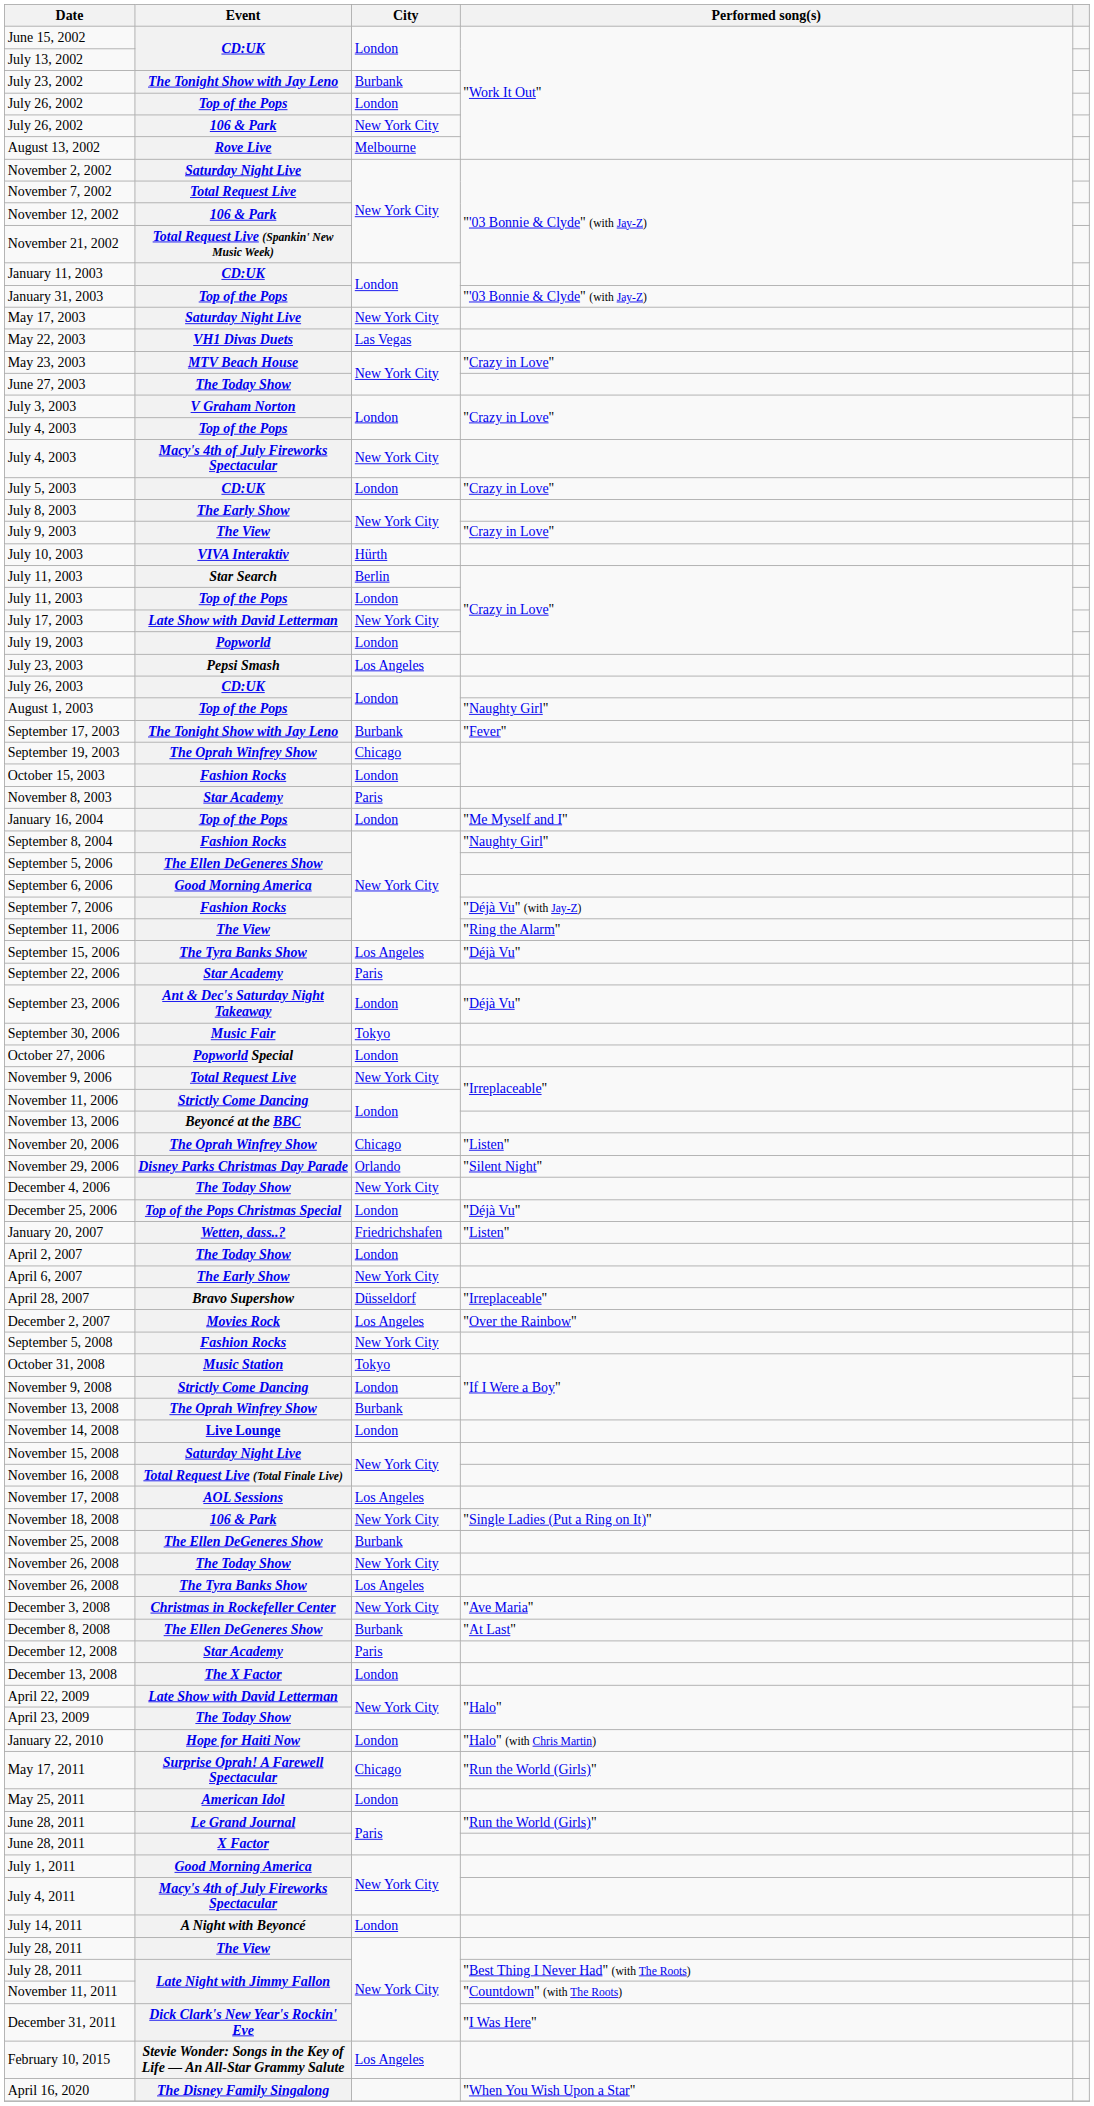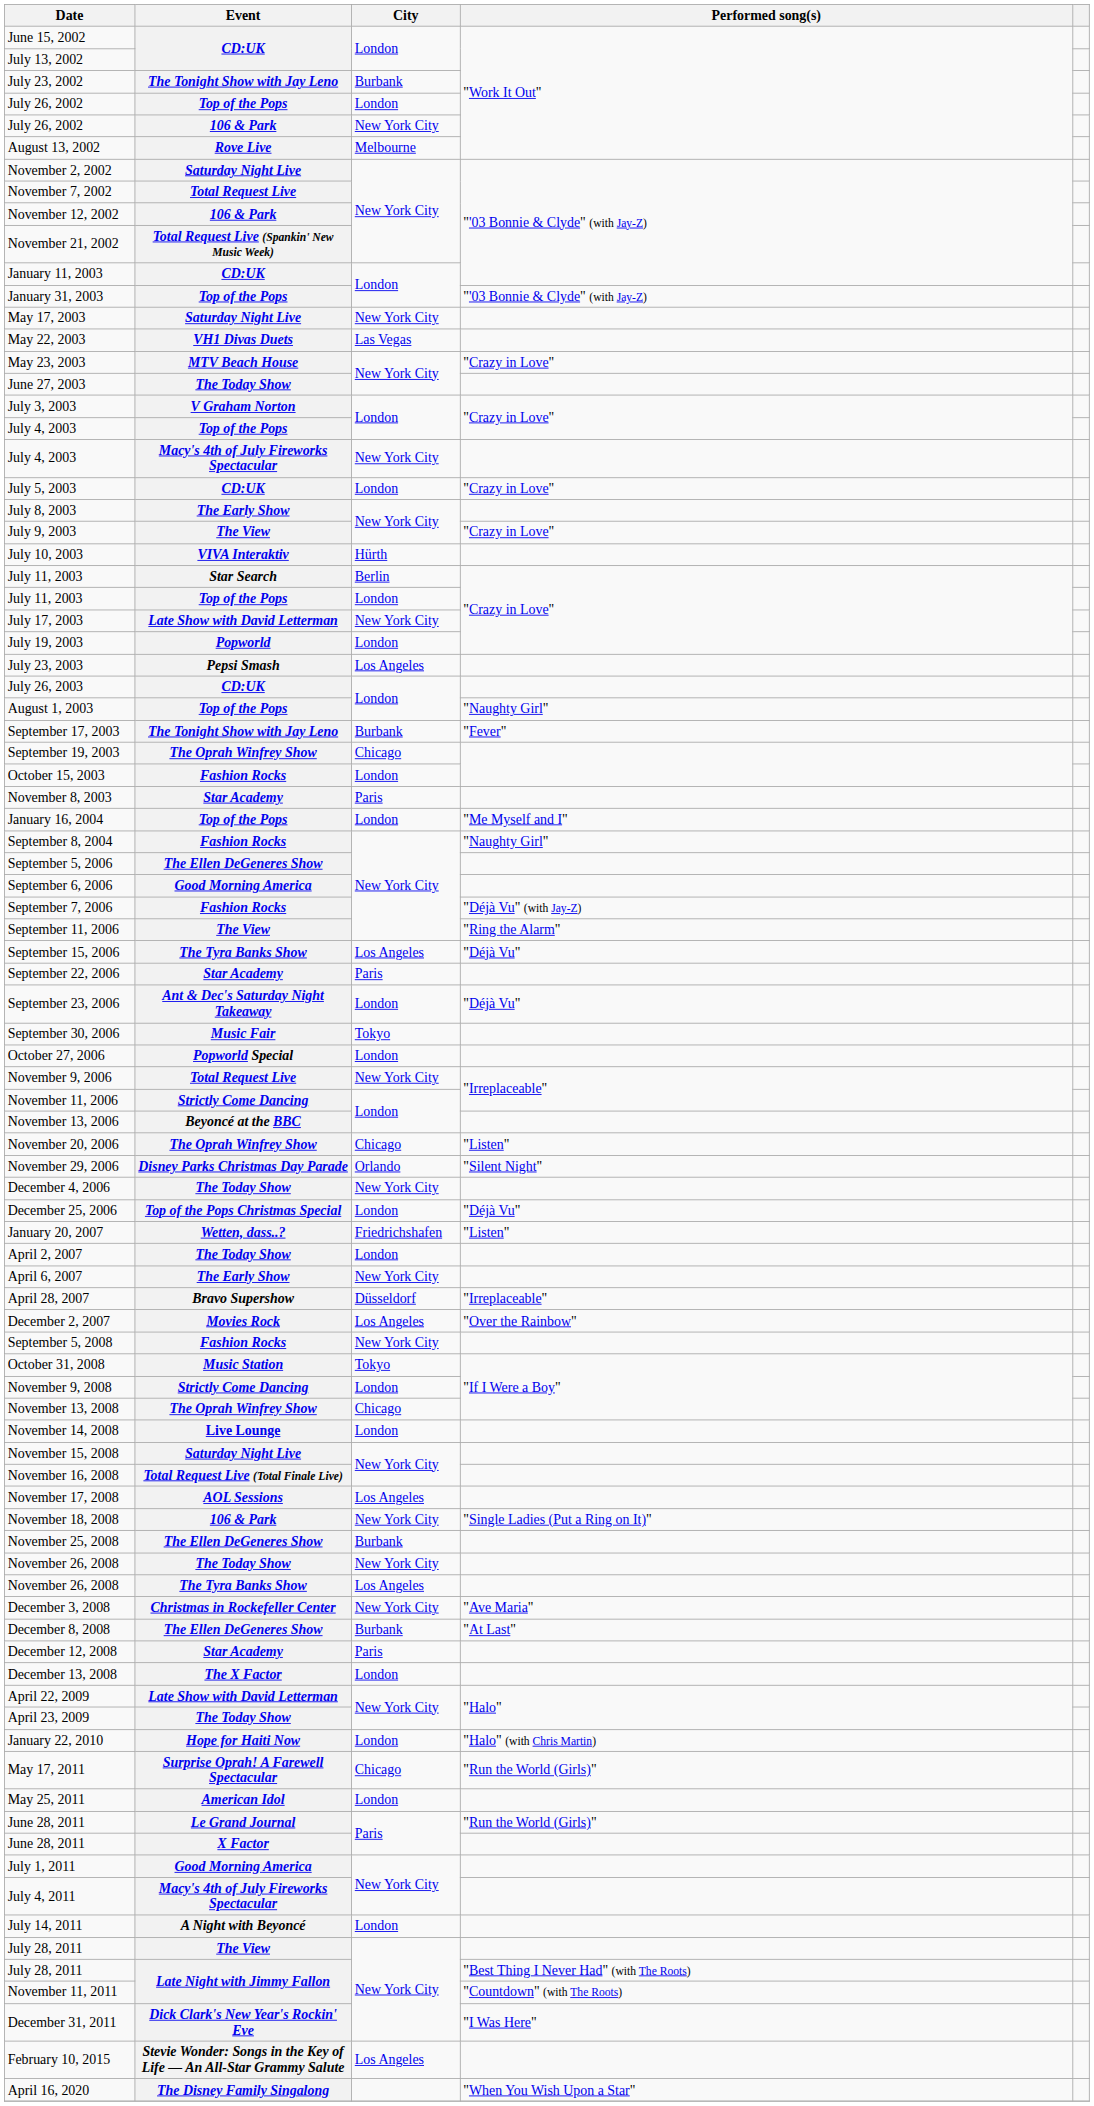 <table class="wikitable sortable plainrowheaders">
 <tr>
 <th style="width:12%;">Date</th>
 <th style="width:20%;">Event</th>
 <th style="width:10%;">City</th>
 <th class="unsortable">Performed song(s)</th>
 <th style"width=2%" class="unsortable"></th>
 </tr>
 <tr>
 <td>June 15, 2002</td>
 <th scope="row" rowspan=2><em><a href='#'>CD:UK</a></em></th>
 <td rowspan="2"><a href='#'>London</a></td>
 <td rowspan="6">"<a href='#'>Work It Out</a>"</td>
 <td></td>
 </tr>
 <tr>
 <td>July 13, 2002</td>
 <td></td>
 </tr>
 <tr>
 <td>July 23, 2002</td>
 <th scope="row"><em><a href='#'>The Tonight Show with Jay Leno</a></em></th>
 <td><a href='#'>Burbank</a></td>
 <td></td>
 </tr>
 <tr>
 <td>July 26, 2002</td>
 <th scope="row"><em><a href='#'>Top of the Pops</a></em></th>
 <td><a href='#'>London</a></td>
 <td></td>
 </tr>
 <tr>
 <td>July 26, 2002</td>
 <th scope="row"><em><a href='#'>106 & Park</a></em></th>
 <td><a href='#'>New York City</a></td>
 <td></td>
 </tr>
 <tr>
 <td>August 13, 2002</td>
 <th scope="row"><em><a href='#'>Rove Live</a></em></th>
 <td><a href='#'>Melbourne</a></td>
 <td></td>
 </tr>
 <tr>
 <td>November 2, 2002</td>
 <th scope="row"><em><a href='#'>Saturday Night Live</a></em></th>
 <td rowspan="4"><a href='#'>New York City</a></td>
 <td rowspan="5">"<a href='#'>'03 Bonnie & Clyde</a>" <small>(with <a href='#'>Jay-Z</a>)</small></td>
 <td></td>
 </tr>
 <tr>
 <td>November 7, 2002</td>
 <th scope="row"><em><a href='#'>Total Request Live</a></em></th>
 <td></td>
 </tr>
 <tr>
 <td>November 12, 2002</td>
 <th scope="row"><em><a href='#'>106 & Park</a></em></th>
 <td></td>
 </tr>
 <tr>
 <td>November 21, 2002</td>
 <th scope="row"><em><a href='#'>Total Request Live</a> <small>(Spankin' New Music Week)</small></em></th>
 <td></td>
 </tr>
 <tr>
 <td>January 11, 2003</td>
 <th scope="row"><em><a href='#'>CD:UK</a></em></th>
 <td rowspan=2><a href='#'>London</a></td>
 <td></td>
 </tr>
 <tr>
 <td>January 31, 2003</td>
 <th scope="row"><em><a href='#'>Top of the Pops</a></em></th>
 <td>"<a href='#'>'03 Bonnie & Clyde</a>" <small>(with <a href='#'>Jay-Z</a>)</small></td>
 <td></td>
 </tr>
 <tr>
 <td>May 17, 2003</td>
 <th scope="row"><em><a href='#'>Saturday Night Live</a></em></th>
 <td><a href='#'>New York City</a></td>
 <td></td>
 <td></td>
 </tr>
 <tr>
 <td>May 22, 2003</td>
 <th scope="row"><em><a href='#'>VH1 Divas Duets</a></em></th>
 <td><a href='#'>Las Vegas</a></td>
 <td></td>
 <td></td>
 </tr>
 <tr>
 <td>May 23, 2003</td>
 <th scope="row"><em><a href='#'>MTV Beach House</a></em></th>
 <td rowspan="2"><a href='#'>New York City</a></td>
 <td>"<a href='#'>Crazy in Love</a>"</td>
 <td></td>
 </tr>
 <tr>
 <td>June 27, 2003</td>
 <th scope="row"><em><a href='#'>The Today Show</a></em></th>
 <td></td>
 <td></td>
 </tr>
 <tr>
 <td>July 3, 2003</td>
 <th scope="row"><em><a href='#'>V Graham Norton</a></em></th>
 <td rowspan="2"><a href='#'>London</a></td>
 <td rowspan="2">"<a href='#'>Crazy in Love</a>"</td>
 <td></td>
 </tr>
 <tr>
 <td>July 4, 2003</td>
 <th scope="row"><em><a href='#'>Top of the Pops</a></em></th>
 <td></td>
 </tr>
 <tr>
 <td>July 4, 2003</td>
 <th scope="row"><em><a href='#'>Macy's 4th of July Fireworks Spectacular</a></em></th>
 <td><a href='#'>New York City</a></td>
 <td></td>
 <td></td>
 </tr>
 <tr>
 <td>July 5, 2003</td>
 <th scope="row"><em><a href='#'>CD:UK</a></em></th>
 <td><a href='#'>London</a></td>
 <td>"<a href='#'>Crazy in Love</a>"</td>
 <td></td>
 </tr>
 <tr>
 <td>July 8, 2003</td>
 <th scope="row"><em><a href='#'>The Early Show</a></em></th>
 <td rowspan="2"><a href='#'>New York City</a></td>
 <td></td>
 <td></td>
 </tr>
 <tr>
 <td>July 9, 2003</td>
 <th scope="row"><em><a href='#'>The View</a></em></th>
 <td>"<a href='#'>Crazy in Love</a>"</td>
 <td></td>
 </tr>
 <tr>
 <td>July 10, 2003</td>
 <th scope="row"><em><a href='#'>VIVA Interaktiv</a></em></th>
 <td><a href='#'>Hürth</a></td>
 <td></td>
 <td></td>
 </tr>
 <tr>
 <td>July 11, 2003</td>
 <th scope="row"><em>Star Search</em></th>
 <td><a href='#'>Berlin</a></td>
 <td rowspan="4">"<a href='#'>Crazy in Love</a>"</td>
 <td></td>
 </tr>
 <tr>
 <td>July 11, 2003</td>
 <th scope="row"><em><a href='#'>Top of the Pops</a></em></th>
 <td><a href='#'>London</a></td>
 <td></td>
 </tr>
 <tr>
 <td>July 17, 2003</td>
 <th scope="row"><em><a href='#'>Late Show with David Letterman</a></em></th>
 <td><a href='#'>New York City</a></td>
 <td></td>
 </tr>
 <tr>
 <td>July 19, 2003</td>
 <th scope="row"><em><a href='#'>Popworld</a></em></th>
 <td><a href='#'>London</a></td>
 <td></td>
 </tr>
 <tr>
 <td>July 23, 2003</td>
 <th scope="row"><em>Pepsi Smash</em></th>
 <td><a href='#'>Los Angeles</a></td>
 <td></td>
 <td></td>
 </tr>
 <tr>
 <td>July 26, 2003</td>
 <th scope="row"><em><a href='#'>CD:UK</a></em></th>
 <td rowspan="2"><a href='#'>London</a></td>
 <td></td>
 <td></td>
 </tr>
 <tr>
 <td>August 1, 2003</td>
 <th scope="row"><em><a href='#'>Top of the Pops</a></em></th>
 <td>"<a href='#'>Naughty Girl</a>"</td>
 <td></td>
 </tr>
 <tr>
 <td>September 17, 2003</td>
 <th scope="row"><em><a href='#'>The Tonight Show with Jay Leno</a></em></th>
 <td><a href='#'>Burbank</a></td>
 <td>"<a href='#'>Fever</a>"</td>
 <td></td>
 </tr>
 <tr>
 <td>September 19, 2003</td>
 <th scope="row"><em><a href='#'>The Oprah Winfrey Show</a></em></th>
 <td><a href='#'>Chicago</a></td>
 <td rowspan="2"></td>
 <td></td>
 </tr>
 <tr>
 <td>October 15, 2003</td>
 <th scope="row"><em><a href='#'>Fashion Rocks</a></em></th>
 <td><a href='#'>London</a></td>
 <td></td>
 </tr>
 <tr>
 <td>November 8, 2003</td>
 <th scope="row"><em><a href='#'>Star Academy</a></em></th>
 <td><a href='#'>Paris</a></td>
 <td></td>
 <td></td>
 </tr>
 <tr>
 <td>January 16, 2004</td>
 <th scope="row"><em><a href='#'>Top of the Pops</a></em></th>
 <td><a href='#'>London</a></td>
 <td>"<a href='#'>Me Myself and I</a>"</td>
 <td></td>
 </tr>
 <tr>
 <td>September 8, 2004</td>
 <th scope="row"><em><a href='#'>Fashion Rocks</a></em></th>
 <td rowspan="5"><a href='#'>New York City</a></td>
 <td>"<a href='#'>Naughty Girl</a>"</td>
 <td></td>
 </tr>
 <tr>
 <td>September 5, 2006</td>
 <th scope="row"><em><a href='#'>The Ellen DeGeneres Show</a></em></th>
 <td></td>
 <td></td>
 </tr>
 <tr>
 <td>September 6, 2006</td>
 <th scope="row"><em><a href='#'>Good Morning America</a></em></th>
 <td></td>
 <td></td>
 </tr>
 <tr>
 <td>September 7, 2006</td>
 <th scope="row"><em><a href='#'>Fashion Rocks</a></em></th>
 <td>"<a href='#'>Déjà Vu</a>" <small>(with <a href='#'>Jay-Z</a>)</small></td>
 <td></td>
 </tr>
 <tr>
 <td>September 11, 2006</td>
 <th scope="row"><em><a href='#'>The View</a></em></th>
 <td>"<a href='#'>Ring the Alarm</a>"</td>
 <td></td>
 </tr>
 <tr>
 <td>September 15, 2006</td>
 <th scope="row"><em><a href='#'>The Tyra Banks Show</a></em></th>
 <td><a href='#'>Los Angeles</a></td>
 <td>"<a href='#'>Déjà Vu</a>"</td>
 <td></td>
 </tr>
 <tr>
 <td>September 22, 2006</td>
 <th scope="row"><em><a href='#'>Star Academy</a></em></th>
 <td><a href='#'>Paris</a></td>
 <td></td>
 <td></td>
 </tr>
 <tr>
 <td>September 23, 2006</td>
 <th scope="row"><em><a href='#'>Ant & Dec's Saturday Night Takeaway</a></em></th>
 <td><a href='#'>London</a></td>
 <td>"<a href='#'>Déjà Vu</a>"</td>
 <td></td>
 </tr>
 <tr>
 <td>September 30, 2006</td>
 <th scope="row"><em><a href='#'>Music Fair</a></em></th>
 <td><a href='#'>Tokyo</a></td>
 <td></td>
 <td></td>
 </tr>
 <tr>
 <td>October 27, 2006</td>
 <th scope="row"><em><a href='#'>Popworld</a> Special</em></th>
 <td><a href='#'>London</a></td>
 <td></td>
 <td></td>
 </tr>
 <tr>
 <td>November 9, 2006</td>
 <th scope="row"><em><a href='#'>Total Request Live</a></em></th>
 <td><a href='#'>New York City</a></td>
 <td rowspan="2">"<a href='#'>Irreplaceable</a>"</td>
 <td></td>
 </tr>
 <tr>
 <td>November 11, 2006</td>
 <th scope="row"><em><a href='#'>Strictly Come Dancing</a></em></th>
 <td rowspan="2"><a href='#'>London</a></td>
 <td></td>
 </tr>
 <tr>
 <td>November 13, 2006</td>
 <th scope="row"><em>Beyoncé at the <a href='#'>BBC</a></em></th>
 <td></td>
 <td></td>
 </tr>
 <tr>
 <td>November 20, 2006</td>
 <th scope="row"><em><a href='#'>The Oprah Winfrey Show</a></em></th>
 <td><a href='#'>Chicago</a></td>
 <td>"<a href='#'>Listen</a>"</td>
 <td></td>
 </tr>
 <tr>
 <td>November 29, 2006</td>
 <th scope="row"><em><a href='#'>Disney Parks Christmas Day Parade</a></em></th>
 <td><a href='#'>Orlando</a></td>
 <td>"<a href='#'>Silent Night</a>"</td>
 <td></td>
 </tr>
 <tr>
 <td>December 4, 2006</td>
 <th scope="row"><em><a href='#'>The Today Show</a></em></th>
 <td><a href='#'>New York City</a></td>
 <td></td>
 <td></td>
 </tr>
 <tr>
 <td>December 25, 2006</td>
 <th scope="row"><em><a href='#'>Top of the Pops Christmas Special</a></em></th>
 <td><a href='#'>London</a></td>
 <td>"<a href='#'>Déjà Vu</a>"</td>
 <td></td>
 </tr>
 <tr>
 <td>January 20, 2007</td>
 <th scope="row"><em><a href='#'>Wetten, dass..?</a></em></th>
 <td><a href='#'>Friedrichshafen</a></td>
 <td>"<a href='#'>Listen</a>"</td>
 <td></td>
 </tr>
 <tr>
 <td>April 2, 2007</td>
 <th scope="row"><em><a href='#'>The Today Show</a></em></th>
 <td><a href='#'>London</a></td>
 <td></td>
 <td></td>
 </tr>
 <tr>
 <td>April 6, 2007</td>
 <th scope="row"><em><a href='#'>The Early Show</a></em></th>
 <td><a href='#'>New York City</a></td>
 <td></td>
 <td></td>
 </tr>
 <tr>
 <td>April 28, 2007</td>
 <th scope="row"><em>Bravo Supershow</em></th>
 <td><a href='#'>Düsseldorf</a></td>
 <td>"<a href='#'>Irreplaceable</a>"</td>
 <td></td>
 </tr>
 <tr>
 <td>December 2, 2007</td>
 <th scope="row"><em><a href='#'>Movies Rock</a></em></th>
 <td><a href='#'>Los Angeles</a></td>
 <td>"<a href='#'>Over the Rainbow</a>"</td>
 <td></td>
 </tr>
 <tr>
 <td>September 5, 2008</td>
 <th scope="row"><em><a href='#'>Fashion Rocks</a></em></th>
 <td><a href='#'>New York City</a></td>
 <td></td>
 <td></td>
 </tr>
 <tr>
 <td>October 31, 2008</td>
 <th scope="row"><em><a href='#'>Music Station</a></em></th>
 <td><a href='#'>Tokyo</a></td>
 <td rowspan="3">"<a href='#'>If I Were a Boy</a>"</td>
 <td></td>
 </tr>
 <tr>
 <td>November 9, 2008</td>
 <th scope="row"><em><a href='#'>Strictly Come Dancing</a></em></th>
 <td><a href='#'>London</a></td>
 <td></td>
 </tr>
 <tr>
 <td>November 13, 2008</td>
 <th scope="row"><em><a href='#'>The Oprah Winfrey Show</a></em></th>
-<td><a href='#'>Burbank</a></td>
+<td><a href='#'>Chicago</a></td>
 <td></td>
 </tr>
 <tr>
 <td>November 14, 2008</td>
 <th scope="row"><a href='#'>Live Lounge</a></th>
 <td><a href='#'>London</a></td>
 <td></td>
 <td></td>
 </tr>
 <tr>
 <td>November 15, 2008</td>
 <th scope="row"><em><a href='#'>Saturday Night Live</a></em></th>
 <td rowspan="2"><a href='#'>New York City</a></td>
 <td></td>
 <td></td>
 </tr>
 <tr>
 <td>November 16, 2008</td>
 <th scope="row"><em><a href='#'>Total Request Live</a> <small>(Total Finale Live)</small></em></th>
 <td></td>
 <td></td>
 </tr>
 <tr>
 <td>November 17, 2008</td>
 <th scope="row"><em><a href='#'>AOL Sessions</a></em></th>
 <td><a href='#'>Los Angeles</a></td>
 <td></td>
 <td></td>
 </tr>
 <tr>
 <td>November 18, 2008</td>
 <th scope="row"><em><a href='#'>106 & Park</a></em></th>
 <td><a href='#'>New York City</a></td>
 <td>"<a href='#'>Single Ladies (Put a Ring on It)</a>"</td>
 <td></td>
 </tr>
 <tr>
 <td>November 25, 2008</td>
 <th scope="row"><em><a href='#'>The Ellen DeGeneres Show</a></em></th>
 <td><a href='#'>Burbank</a></td>
 <td></td>
 <td></td>
 </tr>
 <tr>
 <td>November 26, 2008</td>
 <th scope="row"><em><a href='#'>The Today Show</a></em></th>
 <td><a href='#'>New York City</a></td>
 <td></td>
 <td></td>
 </tr>
 <tr>
 <td>November 26, 2008</td>
 <th scope="row"><em><a href='#'>The Tyra Banks Show</a></em></th>
 <td><a href='#'>Los Angeles</a></td>
 <td></td>
 <td></td>
 </tr>
 <tr>
 <td>December 3, 2008</td>
 <th scope="row"><em><a href='#'>Christmas in Rockefeller Center</a></em></th>
 <td><a href='#'>New York City</a></td>
 <td>"<a href='#'>Ave Maria</a>"</td>
 <td></td>
 </tr>
 <tr>
 <td>December 8, 2008</td>
 <th scope="row"><em><a href='#'>The Ellen DeGeneres Show</a></em></th>
 <td><a href='#'>Burbank</a></td>
 <td>"<a href='#'>At Last</a>"</td>
 <td></td>
 </tr>
 <tr>
 <td>December 12, 2008</td>
 <th scope="row"><em><a href='#'>Star Academy</a></em></th>
 <td><a href='#'>Paris</a></td>
 <td></td>
 <td></td>
 </tr>
 <tr>
 <td>December 13, 2008</td>
 <th scope="row"><em><a href='#'>The X Factor</a></em></th>
 <td><a href='#'>London</a></td>
 <td></td>
 <td></td>
 </tr>
 <tr>
 <td>April 22, 2009</td>
 <th scope="row"><em><a href='#'>Late Show with David Letterman</a></em></th>
 <td rowspan="2"><a href='#'>New York City</a></td>
 <td rowspan="2">"<a href='#'>Halo</a>"</td>
 <td></td>
 </tr>
 <tr>
 <td>April 23, 2009</td>
 <th scope="row"><em><a href='#'>The Today Show</a></em></th>
 <td></td>
 </tr>
 <tr>
 <td>January 22, 2010</td>
 <th scope="row"><em><a href='#'>Hope for Haiti Now</a></em></th>
 <td><a href='#'>London</a></td>
 <td>"<a href='#'>Halo</a>" <small>(with <a href='#'>Chris Martin</a>)</small></td>
 <td></td>
 </tr>
 <tr>
 <td>May 17, 2011</td>
 <th scope="row"><em><a href='#'>Surprise Oprah! A Farewell Spectacular</a></em></th>
 <td><a href='#'>Chicago</a></td>
 <td>"<a href='#'>Run the World (Girls)</a>"</td>
 <td></td>
 </tr>
 <tr>
 <td>May 25, 2011</td>
 <th scope="row"><em><a href='#'>American Idol</a></em></th>
 <td><a href='#'>London</a></td>
 <td></td>
 <td></td>
 </tr>
 <tr>
 <td>June 28, 2011</td>
 <th scope="row"><em><a href='#'>Le Grand Journal</a></em></th>
 <td rowspan="2"><a href='#'>Paris</a></td>
 <td>"<a href='#'>Run the World (Girls)</a>"</td>
 <td></td>
 </tr>
 <tr>
 <td>June 28, 2011</td>
 <th scope="row"><em><a href='#'>X Factor</a></em></th>
 <td></td>
 <td></td>
 </tr>
 <tr>
 <td>July 1, 2011</td>
 <th scope="row"><em><a href='#'>Good Morning America</a></em></th>
 <td rowspan="2"><a href='#'>New York City</a></td>
 <td></td>
 <td></td>
 </tr>
 <tr>
 <td>July 4, 2011</td>
 <th scope="row"><em><a href='#'>Macy's 4th of July Fireworks Spectacular</a></em></th>
 <td></td>
 <td></td>
 </tr>
 <tr>
 <td>July 14, 2011</td>
 <th scope="row"><em>A Night with Beyoncé</em></th>
 <td><a href='#'>London</a></td>
 <td></td>
 <td></td>
 </tr>
 <tr>
 <td>July 28, 2011</td>
 <th scope="row"><em><a href='#'>The View</a></em></th>
 <td rowspan="4"><a href='#'>New York City</a></td>
 <td></td>
 <td></td>
 </tr>
 <tr>
 <td>July 28, 2011</td>
 <th rowspan="2" scope="row"><em><a href='#'>Late Night with Jimmy Fallon</a></em></th>
 <td>"<a href='#'>Best Thing I Never Had</a>" <small>(with <a href='#'>The Roots</a>)</small></td>
 <td></td>
 </tr>
 <tr>
 <td>November 11, 2011</td>
 <td>"<a href='#'>Countdown</a>" <small>(with <a href='#'>The Roots</a>)</small></td>
 <td></td>
 </tr>
 <tr>
 <td>December 31, 2011</td>
 <th scope="row"><em><a href='#'>Dick Clark's New Year's Rockin' Eve</a></em></th>
 <td>"<a href='#'>I Was Here</a>"</td>
 <td></td>
 </tr>
 <tr>
 <td>February 10, 2015</td>
 <th scope="row"><em>Stevie Wonder: Songs in the Key of Life — An All-Star Grammy Salute</em></th>
 <td><a href='#'>Los Angeles</a></td>
 <td></td>
 <td></td>
 </tr>
 <tr>
 <td>April 16, 2020</td>
 <th scope="row"><em><a href='#'>The Disney Family Singalong</a></em></th>
 <td></td>
 <td>"<a href='#'>When You Wish Upon a Star</a>"</td>
 <td></td>
 </tr>
 <tr>
 </tr>
 </table>
